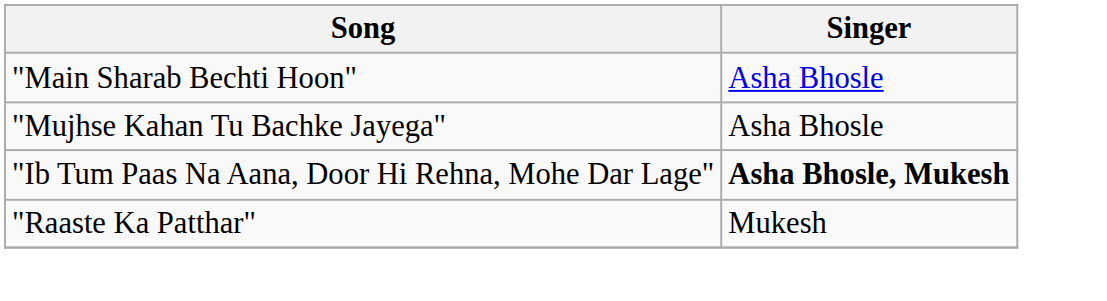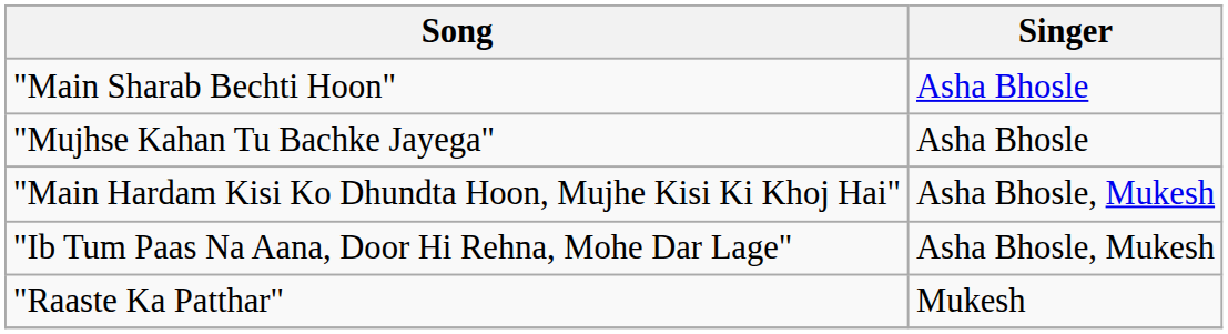 <table class="wikitable">
 <tr>
 <th>Song</th>
 <th>Singer</th>
 </tr>
 <tr>
 <td>"Main Sharab Bechti Hoon"</td>
 <td><a href='#'>Asha Bhosle</a></td>
 </tr>
 <tr>
 <td>"Mujhse Kahan Tu Bachke Jayega"</td>
 <td>Asha Bhosle</td>
 </tr>
 <tr>
+<td>"Main Hardam Kisi Ko Dhundta Hoon, Mujhe Kisi Ki Khoj Hai"</td>
+<td>Asha Bhosle, <a href='#'>Mukesh</a></td>
+</tr>
+<tr>
 <td>"Ib Tum Paas Na Aana, Door Hi Rehna, Mohe Dar Lage"</td>
-<td><strong>Asha Bhosle, Mukesh</strong></td>
+<td>Asha Bhosle, Mukesh</td>
 </tr>
 <tr>
 <td>"Raaste Ka Patthar"</td>
 <td>Mukesh</td>
 </tr>
 <tr>
 </tr>
 </table>
